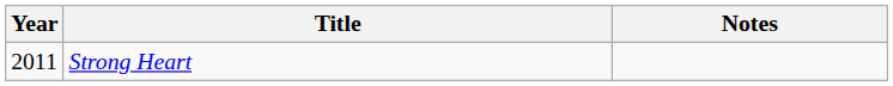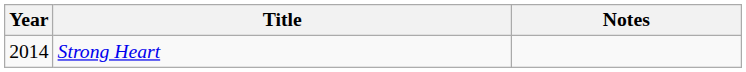 <table class="wikitable" style="width:600px">
 <tr>
 <th width=10>Year</th>
 <th>Title</th>
 <th>Notes</th>
 </tr>
 <tr>
-<td>2011</td>
+<td>2014</td>
 <td><em><a href='#'>Strong Heart</a></em></td>
 <td></td>
 </tr>
 </table>
